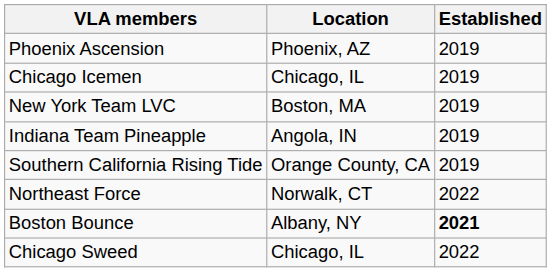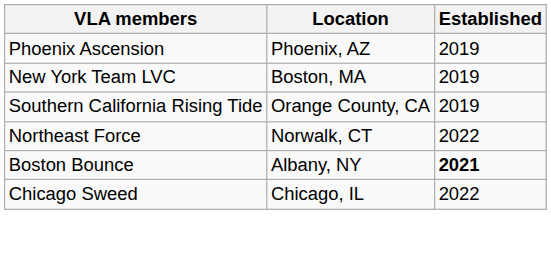 <table class="wikitable">
 <tr>
 <th>VLA members</th>
 <th>Location</th>
 <th>Established</th>
 </tr>
 <tr>
 <td>Phoenix Ascension</td>
 <td>Phoenix, AZ</td>
 <td>2019</td>
 </tr>
 <tr>
-<td>Chicago Icemen</td>
-<td>Chicago, IL</td>
-<td>2019</td>
-</tr>
-<tr>
 <td>New York Team LVC</td>
 <td>Boston, MA</td>
-<td>2019</td>
-</tr>
-<tr>
-<td>Indiana Team Pineapple</td>
-<td>Angola, IN</td>
 <td>2019</td>
 </tr>
 <tr>
 <td>Southern California Rising Tide</td>
 <td>Orange County, CA</td>
 <td>2019</td>
 </tr>
 <tr>
 <td>Northeast Force</td>
 <td>Norwalk, CT</td>
 <td>2022</td>
 </tr>
 <tr>
 <td>Boston Bounce</td>
 <td>Albany, NY</td>
 <td><strong>2021</strong></td>
 </tr>
 <tr>
 <td>Chicago Sweed</td>
 <td>Chicago, IL</td>
 <td>2022</td>
 </tr>
 </table>
